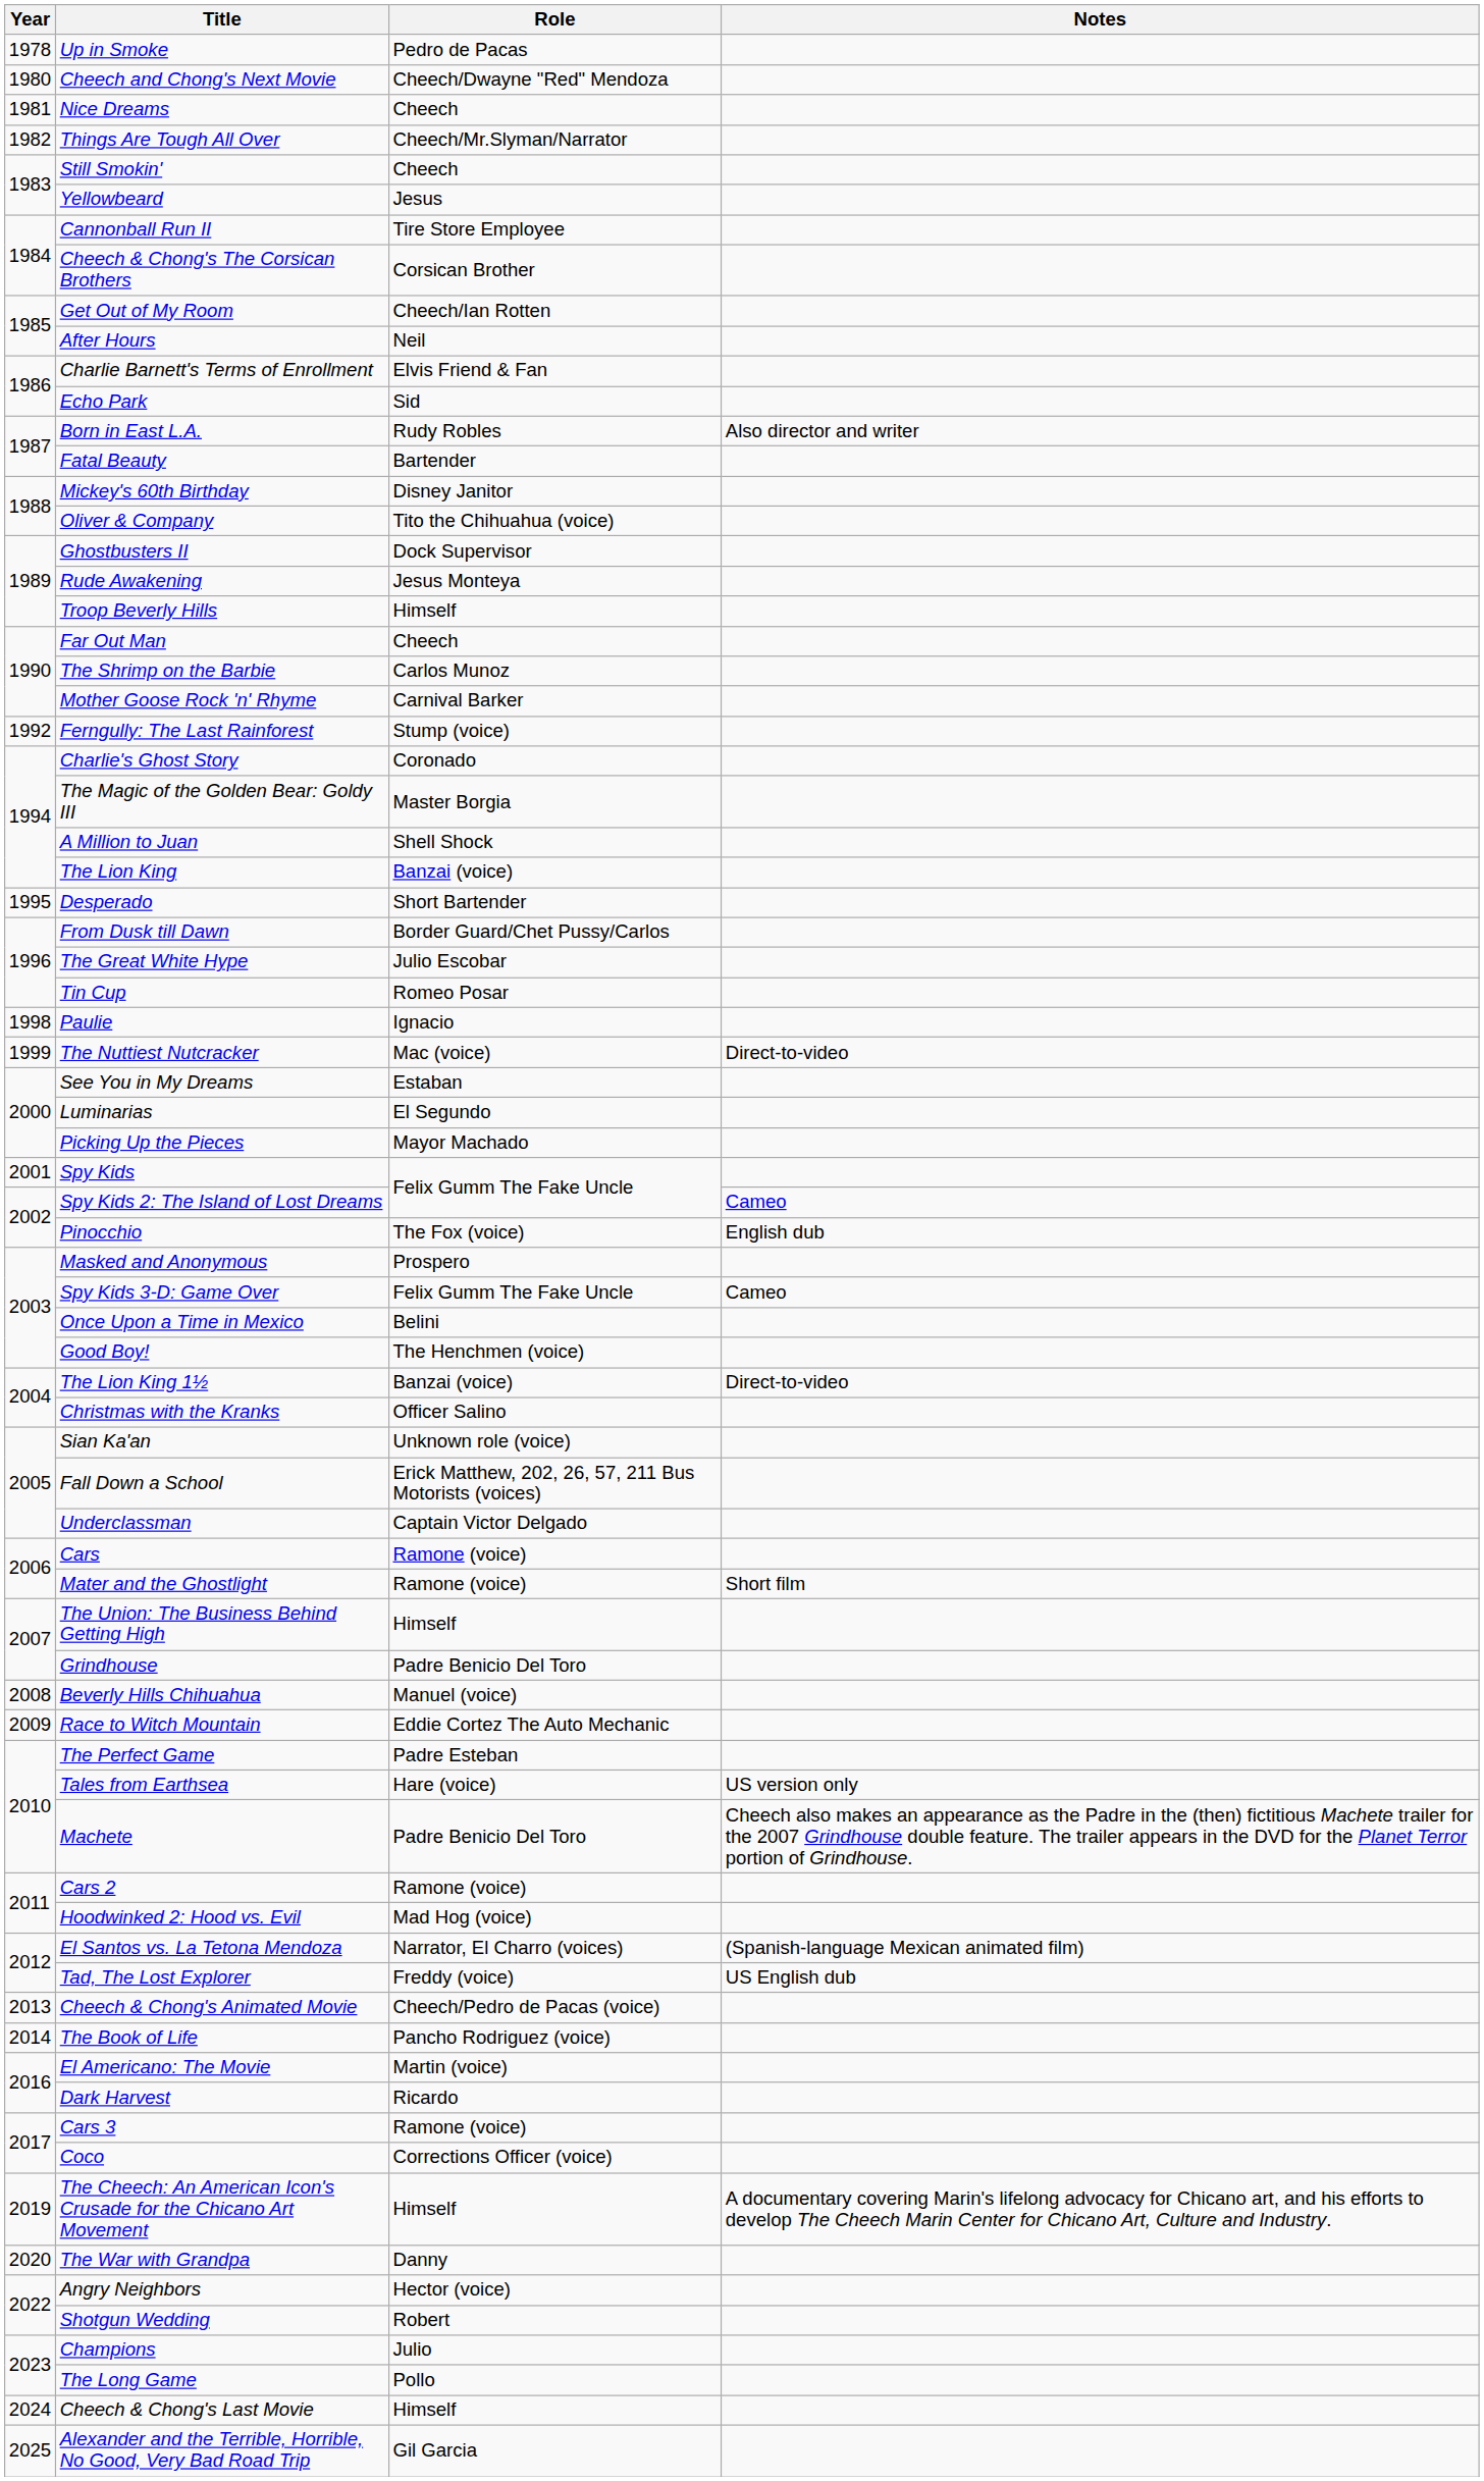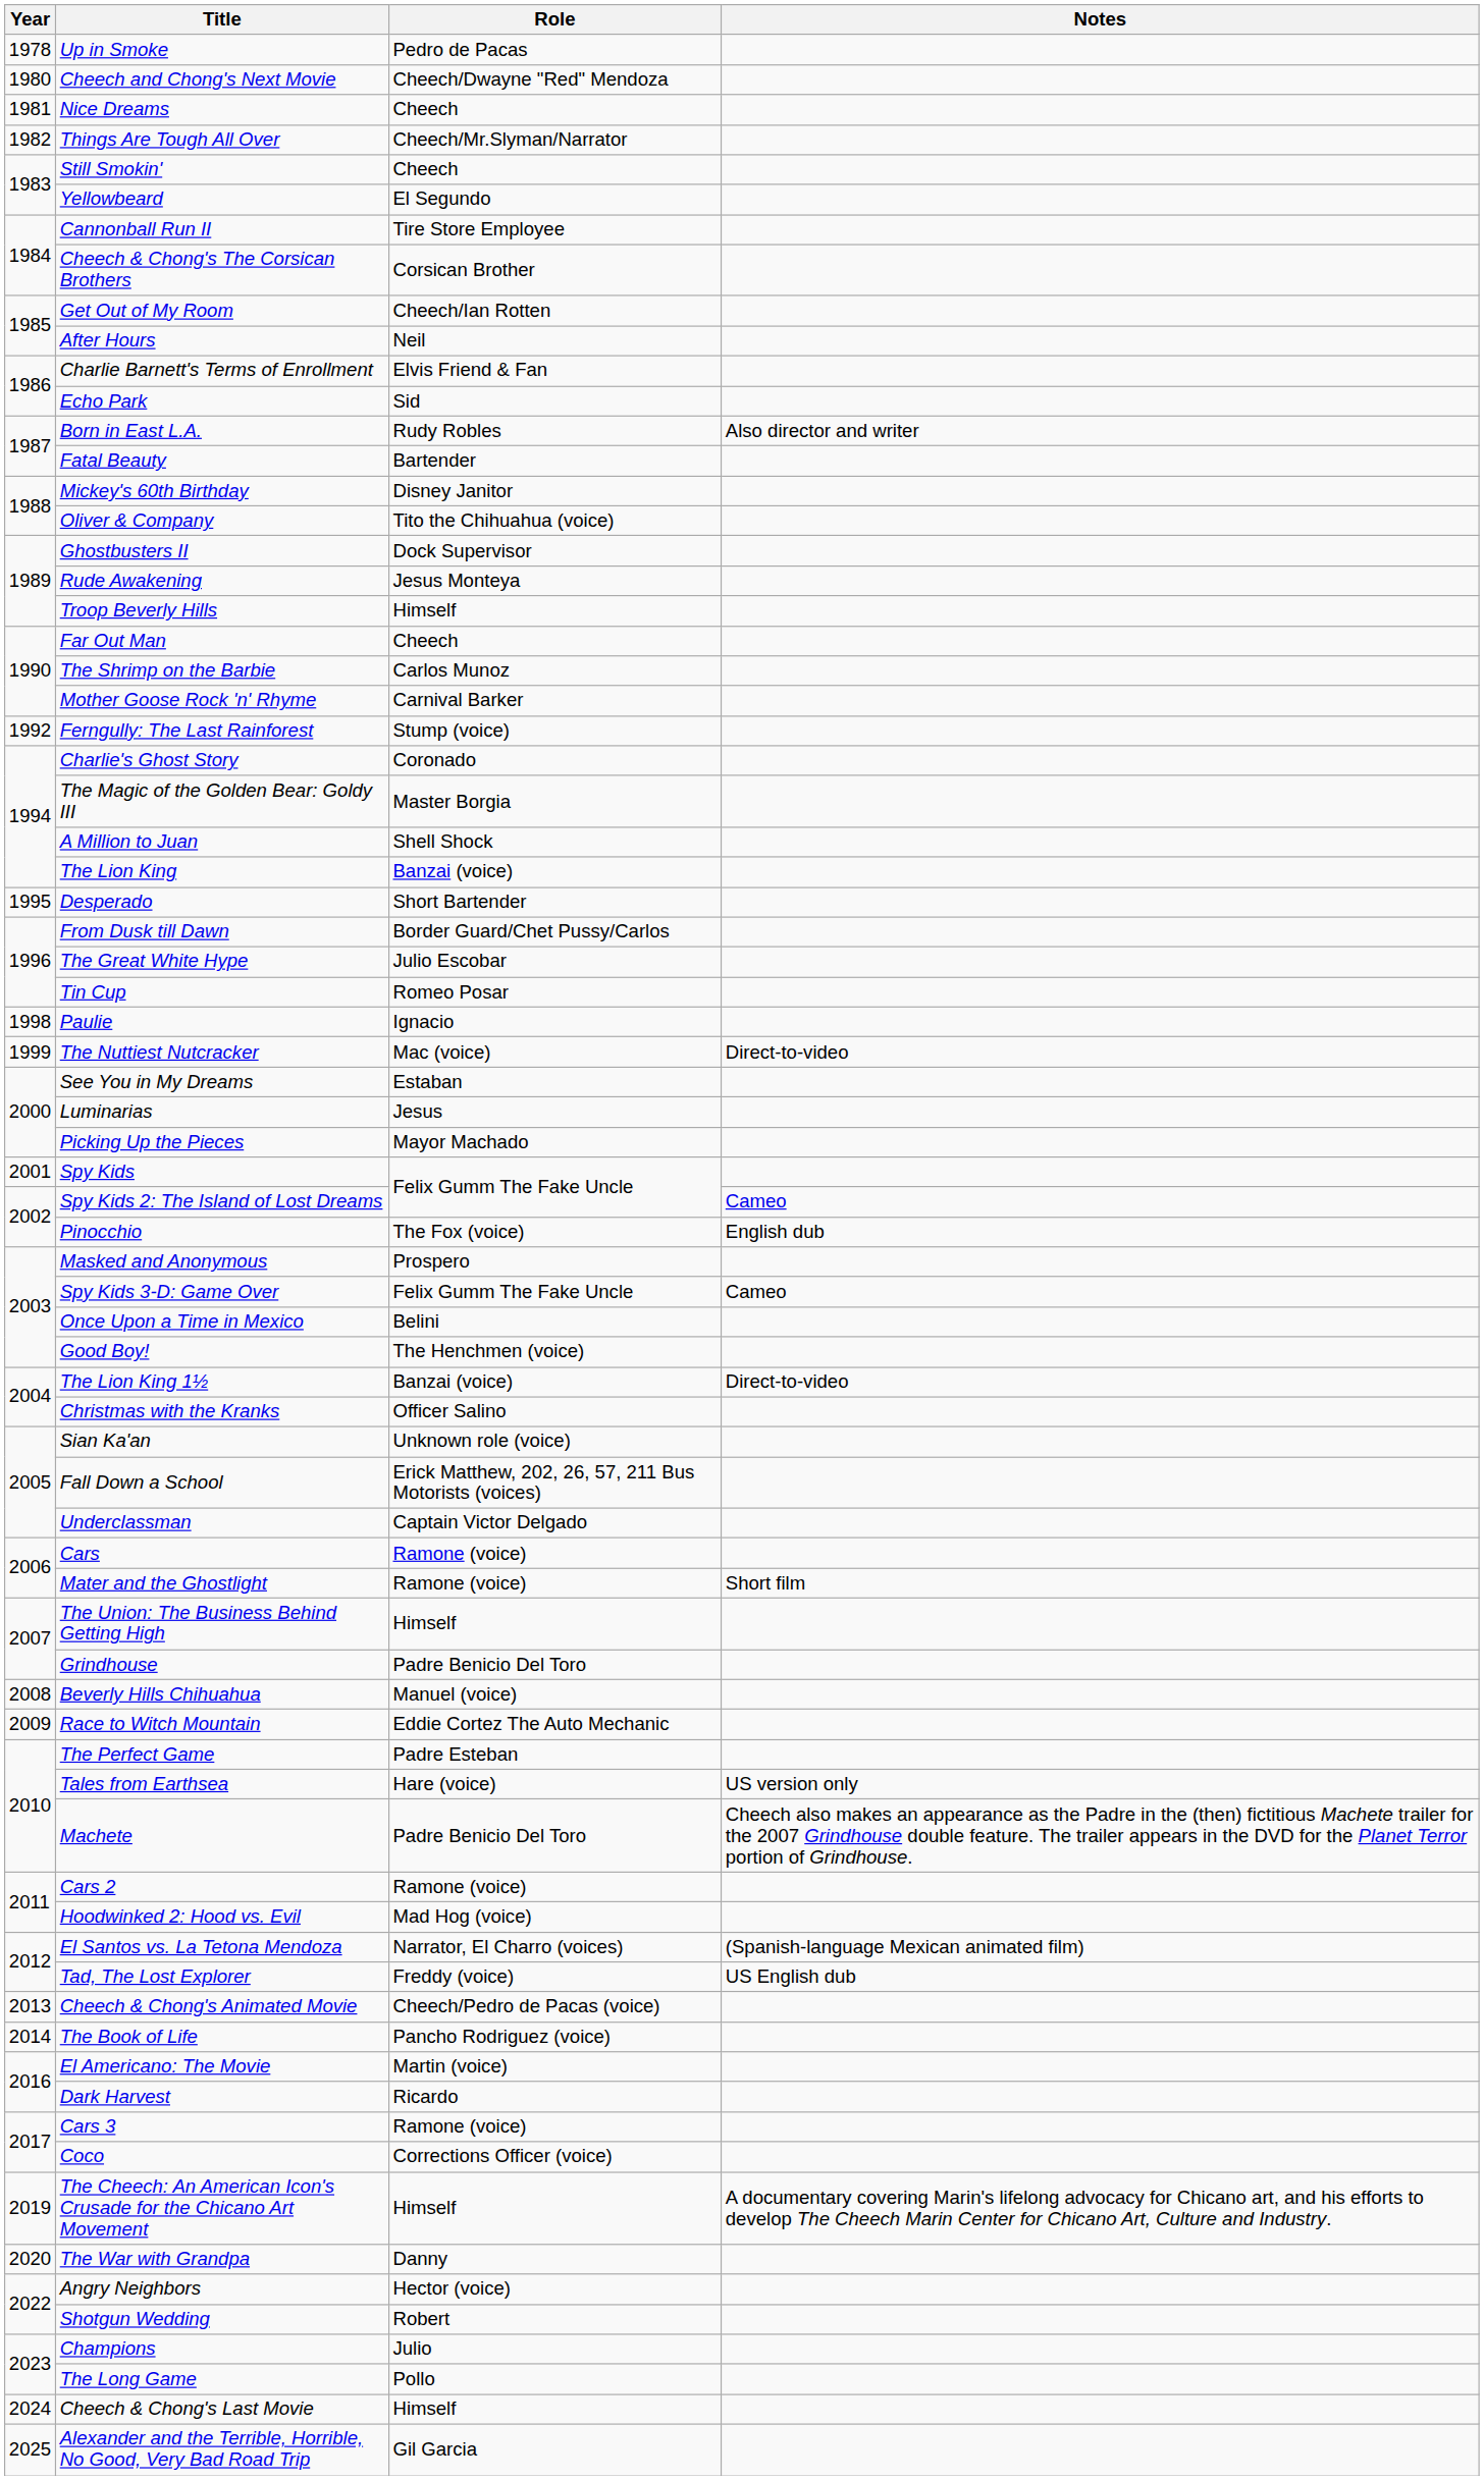 <table class="wikitable sortable">
 <tr>
 <th>Year</th>
 <th>Title</th>
 <th>Role</th>
 <th class="unsortable">Notes</th>
 </tr>
 <tr>
 <td>1978</td>
 <td><em><a href='#'>Up in Smoke</a></em></td>
 <td>Pedro de Pacas</td>
 <td></td>
 </tr>
 <tr>
 <td>1980</td>
 <td><em><a href='#'>Cheech and Chong's Next Movie</a></em></td>
 <td>Cheech/Dwayne "Red" Mendoza</td>
 <td></td>
 </tr>
 <tr>
 <td>1981</td>
 <td><em><a href='#'>Nice Dreams</a></em></td>
 <td>Cheech</td>
 <td></td>
 </tr>
 <tr>
 <td>1982</td>
 <td><em><a href='#'>Things Are Tough All Over</a></em></td>
 <td>Cheech/Mr.Slyman/Narrator</td>
 <td></td>
 </tr>
 <tr>
 <td rowspan="2">1983</td>
 <td><em><a href='#'>Still Smokin'</a></em></td>
 <td>Cheech</td>
 <td></td>
 </tr>
 <tr>
 <td><em><a href='#'>Yellowbeard</a></em></td>
-<td>Jesus</td>
+<td>El Segundo</td>
 <td></td>
 </tr>
 <tr>
 <td rowspan="2">1984</td>
 <td><em><a href='#'>Cannonball Run II</a></em></td>
 <td>Tire Store Employee</td>
 <td></td>
 </tr>
 <tr>
 <td><em><a href='#'>Cheech & Chong's The Corsican Brothers</a></em></td>
 <td>Corsican Brother</td>
 <td></td>
 </tr>
 <tr>
 <td rowspan="2">1985</td>
 <td><em><a href='#'>Get Out of My Room</a></em></td>
 <td>Cheech/Ian Rotten</td>
 <td></td>
 </tr>
 <tr>
 <td><em><a href='#'>After Hours</a></em></td>
 <td>Neil</td>
 <td></td>
 </tr>
 <tr>
 <td rowspan="2">1986</td>
 <td><em>Charlie Barnett's Terms of Enrollment</em></td>
 <td>Elvis Friend & Fan</td>
 <td></td>
 </tr>
 <tr>
 <td><em><a href='#'>Echo Park</a></em></td>
 <td>Sid</td>
 <td></td>
 </tr>
 <tr>
 <td rowspan="2">1987</td>
 <td><em><a href='#'>Born in East L.A.</a></em></td>
 <td>Rudy Robles</td>
 <td>Also director and writer</td>
 </tr>
 <tr>
 <td><em><a href='#'>Fatal Beauty</a></em></td>
 <td>Bartender</td>
 <td></td>
 </tr>
 <tr>
 <td rowspan="2">1988</td>
 <td><em><a href='#'>Mickey's 60th Birthday</a></em></td>
 <td>Disney Janitor</td>
 <td></td>
 </tr>
 <tr>
 <td><em><a href='#'>Oliver & Company</a></em></td>
 <td>Tito the Chihuahua (voice)</td>
 <td></td>
 </tr>
 <tr>
 <td rowspan="3">1989</td>
 <td><em><a href='#'>Ghostbusters II</a></em></td>
 <td>Dock Supervisor</td>
 <td></td>
 </tr>
 <tr>
 <td><em><a href='#'>Rude Awakening</a></em></td>
 <td>Jesus Monteya</td>
 <td></td>
 </tr>
 <tr>
 <td><em><a href='#'>Troop Beverly Hills</a></em></td>
 <td>Himself</td>
 <td></td>
 </tr>
 <tr>
 <td rowspan="3">1990</td>
 <td><em><a href='#'>Far Out Man</a></em></td>
 <td>Cheech</td>
 <td></td>
 </tr>
 <tr>
 <td><em><a href='#'>The Shrimp on the Barbie</a></em></td>
 <td>Carlos Munoz</td>
 <td></td>
 </tr>
 <tr>
 <td><em><a href='#'>Mother Goose Rock 'n' Rhyme</a></em></td>
 <td>Carnival Barker</td>
 <td></td>
 </tr>
 <tr>
 <td>1992</td>
 <td><em><a href='#'>Ferngully: The Last Rainforest</a></em></td>
 <td>Stump (voice)</td>
 <td></td>
 </tr>
 <tr>
 <td rowspan="4">1994</td>
 <td><em><a href='#'>Charlie's Ghost Story</a></em></td>
 <td>Coronado</td>
 <td></td>
 </tr>
 <tr>
 <td><em>The Magic of the Golden Bear: Goldy III</em></td>
 <td>Master Borgia</td>
 <td></td>
 </tr>
 <tr>
 <td><em><a href='#'>A Million to Juan</a></em></td>
 <td>Shell Shock</td>
 <td></td>
 </tr>
 <tr>
 <td><em><a href='#'>The Lion King</a></em></td>
 <td><a href='#'>Banzai</a> (voice)</td>
 <td></td>
 </tr>
 <tr>
 <td 1995 in film>1995</td>
 <td><em><a href='#'>Desperado</a></em></td>
 <td>Short Bartender</td>
 <td></td>
 </tr>
 <tr>
 <td rowspan="3">1996</td>
 <td><em><a href='#'>From Dusk till Dawn</a></em></td>
 <td>Border Guard/Chet Pussy/Carlos</td>
 <td></td>
 </tr>
 <tr>
 <td><em><a href='#'>The Great White Hype</a></em></td>
 <td>Julio Escobar</td>
 <td></td>
 </tr>
 <tr>
 <td><em><a href='#'>Tin Cup</a></em></td>
 <td>Romeo Posar</td>
 <td></td>
 </tr>
 <tr>
 <td>1998</td>
 <td><em><a href='#'>Paulie</a></em></td>
 <td>Ignacio</td>
 <td></td>
 </tr>
 <tr>
 <td 1999 in film>1999</td>
 <td><em><a href='#'>The Nuttiest Nutcracker</a></em></td>
 <td>Mac (voice)</td>
 <td>Direct-to-video</td>
 </tr>
 <tr>
 <td rowspan="3">2000</td>
 <td><em>See You in My Dreams</em></td>
 <td>Estaban</td>
 <td></td>
 </tr>
 <tr>
 <td><em>Luminarias</em></td>
-<td>El Segundo</td>
+<td>Jesus</td>
 <td></td>
 </tr>
 <tr>
 <td><em><a href='#'>Picking Up the Pieces</a></em></td>
 <td>Mayor Machado</td>
 <td></td>
 </tr>
 <tr>
 <td>2001</td>
 <td><em><a href='#'>Spy Kids</a></em></td>
 <td rowspan="2">Felix Gumm The Fake Uncle</td>
 <td></td>
 </tr>
 <tr>
 <td rowspan="2">2002</td>
 <td><em><a href='#'>Spy Kids 2: The Island of Lost Dreams</a></em></td>
 <td><a href='#'>Cameo</a></td>
 </tr>
 <tr>
 <td><em><a href='#'>Pinocchio</a></em></td>
 <td>The Fox (voice)</td>
 <td>English dub</td>
 </tr>
 <tr>
 <td rowspan="4">2003</td>
 <td><em><a href='#'>Masked and Anonymous</a></em></td>
 <td>Prospero</td>
 <td></td>
 </tr>
 <tr>
 <td><em><a href='#'>Spy Kids 3-D: Game Over</a></em></td>
 <td>Felix Gumm The Fake Uncle</td>
 <td>Cameo</td>
 </tr>
 <tr>
 <td><em><a href='#'>Once Upon a Time in Mexico</a></em></td>
 <td>Belini</td>
 <td></td>
 </tr>
 <tr>
 <td><em><a href='#'>Good Boy!</a></em></td>
 <td>The Henchmen (voice)</td>
 <td></td>
 </tr>
 <tr>
 <td rowspan="2">2004</td>
 <td><em><a href='#'>The Lion King 1½</a></em></td>
 <td>Banzai (voice)</td>
 <td>Direct-to-video</td>
 </tr>
 <tr>
 <td><em><a href='#'>Christmas with the Kranks</a></em></td>
 <td>Officer Salino</td>
 <td></td>
 </tr>
 <tr>
 <td rowspan="3">2005</td>
 <td><em>Sian Ka'an</em></td>
 <td>Unknown role (voice)</td>
 <td></td>
 </tr>
 <tr>
 <td><em>Fall Down a School</em></td>
 <td>Erick Matthew, 202, 26, 57, 211 Bus Motorists (voices)</td>
 <td></td>
 </tr>
 <tr>
 <td><em><a href='#'>Underclassman</a></em></td>
 <td>Captain Victor Delgado</td>
 <td></td>
 </tr>
 <tr>
 <td rowspan="2">2006</td>
 <td><em><a href='#'>Cars</a></em></td>
 <td><a href='#'>Ramone</a> (voice)</td>
 <td></td>
 </tr>
 <tr>
 <td><em><a href='#'>Mater and the Ghostlight</a></em></td>
 <td>Ramone (voice)</td>
 <td>Short film</td>
 </tr>
 <tr>
 <td rowspan="2">2007</td>
 <td><em><a href='#'>The Union: The Business Behind Getting High</a></em></td>
 <td>Himself</td>
 <td></td>
 </tr>
 <tr>
 <td><em><a href='#'>Grindhouse</a></em></td>
 <td>Padre Benicio Del Toro</td>
 <td></td>
 </tr>
 <tr>
 <td>2008</td>
 <td><em><a href='#'>Beverly Hills Chihuahua</a></em></td>
 <td>Manuel (voice)</td>
 <td></td>
 </tr>
 <tr>
 <td>2009</td>
 <td><em><a href='#'>Race to Witch Mountain</a></em></td>
 <td>Eddie Cortez The Auto Mechanic</td>
 <td></td>
 </tr>
 <tr>
 <td rowspan="3">2010</td>
 <td><em><a href='#'>The Perfect Game</a></em></td>
 <td>Padre Esteban</td>
 <td></td>
 </tr>
 <tr>
 <td><em><a href='#'>Tales from Earthsea</a></em></td>
 <td>Hare (voice)</td>
 <td>US version only</td>
 </tr>
 <tr>
 <td><em><a href='#'>Machete</a></em></td>
 <td>Padre Benicio Del Toro</td>
 <td>Cheech also makes an appearance as the Padre in the (then) fictitious <em>Machete</em> trailer for the 2007 <em><a href='#'>Grindhouse</a></em> double feature. The trailer appears in the DVD for the <em><a href='#'>Planet Terror</a></em> portion of <em>Grindhouse</em>.</td>
 </tr>
 <tr>
 <td rowspan="2">2011</td>
 <td><em><a href='#'>Cars 2</a></em></td>
 <td>Ramone (voice)</td>
 <td></td>
 </tr>
 <tr>
 <td><em><a href='#'>Hoodwinked 2: Hood vs. Evil</a></em></td>
 <td>Mad Hog (voice)</td>
 <td></td>
 </tr>
 <tr>
 <td rowspan="2">2012</td>
 <td><em><a href='#'>El Santos vs. La Tetona Mendoza</a></em></td>
 <td>Narrator, El Charro (voices)</td>
 <td>(Spanish-language Mexican animated film)</td>
 </tr>
 <tr>
 <td><em><a href='#'>Tad, The Lost Explorer</a></em></td>
 <td>Freddy (voice)</td>
 <td>US English dub</td>
 </tr>
 <tr>
 <td 2013 in film>2013</td>
 <td><em><a href='#'>Cheech & Chong's Animated Movie</a></em></td>
 <td>Cheech/Pedro de Pacas (voice)</td>
 <td></td>
 </tr>
 <tr>
 <td 2014 in film>2014</td>
 <td><em><a href='#'>The Book of Life</a></em></td>
 <td>Pancho Rodriguez (voice)</td>
 <td></td>
 </tr>
 <tr>
 <td rowspan="2">2016</td>
 <td><em><a href='#'>El Americano: The Movie</a></em></td>
 <td>Martin (voice)</td>
 <td></td>
 </tr>
 <tr>
 <td><em><a href='#'>Dark Harvest</a></em></td>
 <td>Ricardo</td>
 <td></td>
 </tr>
 <tr>
 <td rowspan="2">2017</td>
 <td><em><a href='#'>Cars 3</a></em></td>
 <td>Ramone (voice)</td>
 <td></td>
 </tr>
 <tr>
 <td><em><a href='#'>Coco</a></em></td>
 <td>Corrections Officer (voice)</td>
 <td></td>
 </tr>
 <tr>
 <td>2019</td>
 <td><em><a href='#'>The Cheech: An American Icon's Crusade for the Chicano Art Movement</a></em></td>
 <td>Himself</td>
 <td>A documentary covering Marin's lifelong advocacy for Chicano art, and his efforts to develop <em>The Cheech Marin Center for Chicano Art, Culture and Industry</em>.</td>
 </tr>
 <tr>
 <td>2020</td>
 <td><em><a href='#'>The War with Grandpa</a></em></td>
 <td>Danny</td>
 <td></td>
 </tr>
 <tr>
 <td rowspan="2">2022</td>
 <td><em>Angry Neighbors</em></td>
 <td>Hector (voice)</td>
 <td></td>
 </tr>
 <tr>
 <td><em><a href='#'>Shotgun Wedding</a></em></td>
 <td>Robert</td>
 <td></td>
 </tr>
 <tr>
 <td rowspan="2">2023</td>
 <td><em><a href='#'>Champions</a></em></td>
 <td>Julio</td>
 <td></td>
 </tr>
 <tr>
 <td><em><a href='#'>The Long Game</a></em></td>
 <td>Pollo</td>
 <td></td>
 </tr>
 <tr>
 <td>2024</td>
 <td><em>Cheech & Chong's Last Movie</em></td>
 <td>Himself</td>
 <td Documentary></td>
 </tr>
 <tr>
 <td>2025</td>
 <td><em><a href='#'>Alexander and the Terrible, Horrible, No Good, Very Bad Road Trip</a></em></td>
 <td>Gil Garcia</td>
 <td></td>
 </tr>
 </table>
